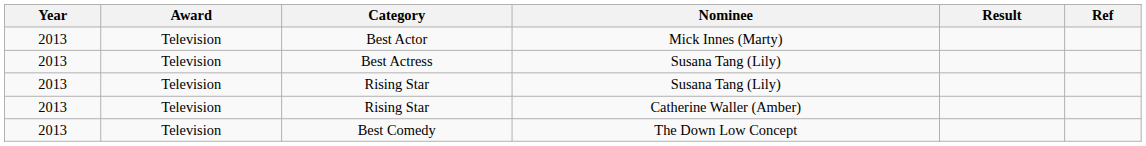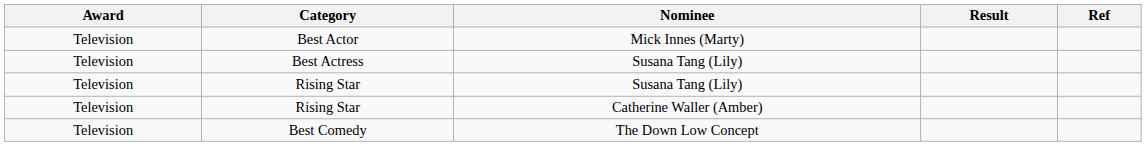 <table class="wikitable" width="100%">
 <tr>
-<th>Year</th>
 <th>Award</th>
 <th>Category</th>
 <th>Nominee</th>
 <th>Result</th>
 <th>Ref</th>
 </tr>
 <tr>
-<td align="center">2013</td>
 <td align="center">Television</td>
 <td align="center">Best Actor</td>
 <td align="center">Mick Innes (Marty)</td>
 <td></td>
 <td align="center"></td>
 </tr>
 <tr>
-<td align="center">2013</td>
 <td align="center">Television</td>
 <td align="center">Best Actress</td>
 <td align="center">Susana Tang (Lily)</td>
 <td></td>
 <td align="center"></td>
 </tr>
 <tr>
-<td align="center">2013</td>
 <td align="center">Television</td>
 <td align="center">Rising Star</td>
 <td align="center">Susana Tang (Lily)</td>
 <td></td>
 <td align="center"></td>
 </tr>
 <tr>
-<td align="center">2013</td>
 <td align="center">Television</td>
 <td align="center">Rising Star</td>
 <td align="center">Catherine Waller (Amber)</td>
 <td></td>
 <td align="center"></td>
 </tr>
 <tr>
-<td align="center">2013</td>
 <td align="center">Television</td>
 <td align="center">Best Comedy</td>
 <td align="center">The Down Low Concept</td>
 <td></td>
 <td align="center"></td>
 </tr>
 </table>
